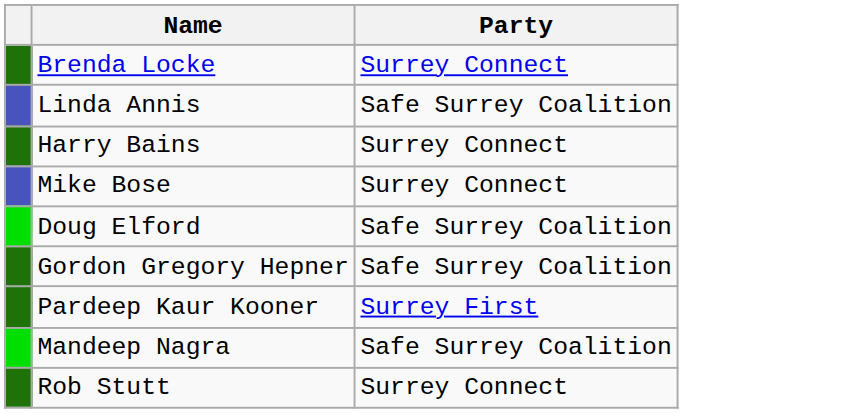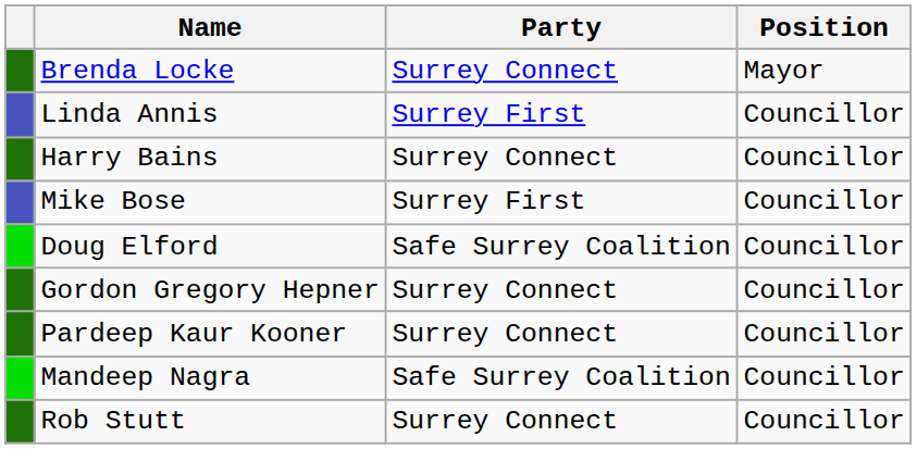 <table class="wikitable sortable">
 <tr>
 <th class="unsortable"></th>
 <th>Name</th>
 <th>Party</th>
+<th>Position</th>
 </tr>
 <tr>
 <td bgcolor=#1E7208> </td>
 <td><a href='#'>Brenda Locke</a></td>
 <td><a href='#'>Surrey Connect</a></td>
+<td>Mayor</td>
 </tr>
 <tr>
 <td bgcolor=#4953BE> </td>
 <td>Linda Annis</td>
-<td>Safe Surrey Coalition</td>
+<td><a href='#'>Surrey First</a></td>
+<td>Councillor</td>
 </tr>
 <tr>
 <td bgcolor=#1E7208> </td>
 <td>Harry Bains</td>
 <td>Surrey Connect</td>
+<td>Councillor</td>
 </tr>
 <tr>
 <td bgcolor=#4953BE> </td>
 <td>Mike Bose</td>
-<td>Surrey Connect</td>
+<td>Surrey First</td>
+<td>Councillor</td>
 </tr>
 <tr>
 <td bgcolor=#01DF01> </td>
 <td>Doug Elford</td>
 <td>Safe Surrey Coalition</td>
+<td>Councillor</td>
 </tr>
 <tr>
 <td bgcolor=#1E7208> </td>
 <td>Gordon Gregory Hepner</td>
-<td>Safe Surrey Coalition</td>
+<td>Surrey Connect</td>
+<td>Councillor</td>
 </tr>
 <tr>
 <td bgcolor=#1E7208> </td>
 <td>Pardeep Kaur Kooner</td>
-<td><a href='#'>Surrey First</a></td>
+<td>Surrey Connect</td>
+<td>Councillor</td>
 </tr>
 <tr>
 <td bgcolor=#01DF01> </td>
 <td>Mandeep Nagra</td>
 <td>Safe Surrey Coalition</td>
+<td>Councillor</td>
 </tr>
 <tr>
 <td bgcolor=#1E7208> </td>
 <td>Rob Stutt</td>
 <td>Surrey Connect</td>
+<td>Councillor</td>
 </tr>
 </table>
